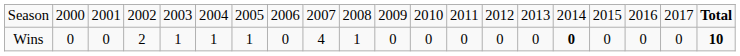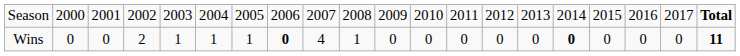 <table class="wikitable sortable">
 <tr>
 <td>Season</td>
 <td>2000</td>
 <td>2001</td>
 <td>2002</td>
 <td>2003</td>
 <td>2004</td>
 <td>2005</td>
 <td>2006</td>
 <td>2007</td>
 <td>2008</td>
 <td>2009</td>
 <td>2010</td>
 <td>2011</td>
 <td>2012</td>
 <td>2013</td>
 <td>2014</td>
 <td>2015</td>
 <td>2016</td>
 <td>2017</td>
 <td><strong>Total</strong></td>
 </tr>
 <tr align=center>
 <td>Wins</td>
 <td>0</td>
 <td>0</td>
 <td>2</td>
 <td>1</td>
 <td>1</td>
 <td>1</td>
-<td>0</td>
+<td><strong>0</strong></td>
 <td>4</td>
 <td>1</td>
 <td>0</td>
 <td>0</td>
 <td>0</td>
 <td>0</td>
 <td>0</td>
 <td><strong>0</strong></td>
 <td>0</td>
 <td>0</td>
 <td>0</td>
-<td><strong>10</strong></td>
+<td><strong>11</strong></td>
 </tr>
 </table>
